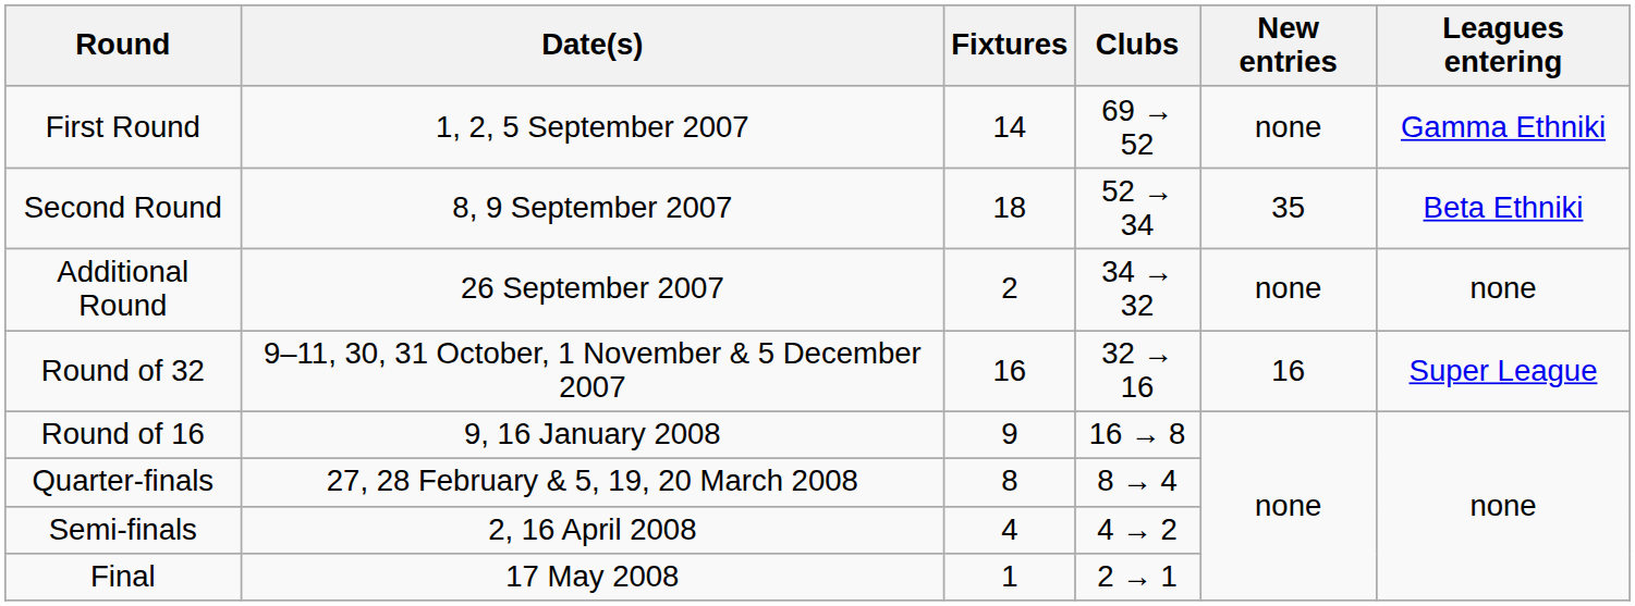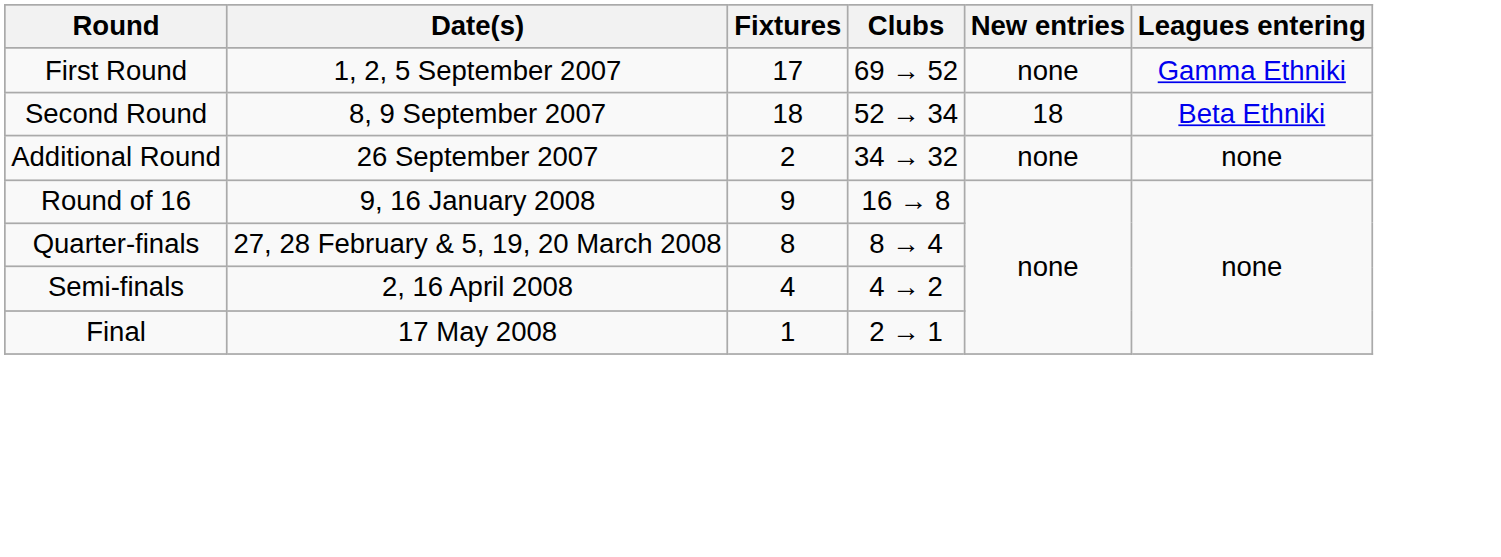 <table class="wikitable" style="text-align:center">
 <tr>
 <th>Round</th>
 <th>Date(s)</th>
 <th>Fixtures</th>
 <th>Clubs</th>
 <th>New entries</th>
 <th>Leagues entering</th>
 </tr>
 <tr>
 <td>First Round</td>
 <td>1, 2, 5 September 2007</td>
-<td>14</td>
+<td>17</td>
 <td>69 → 52</td>
 <td>none</td>
 <td><a href='#'>Gamma Ethniki</a></td>
 </tr>
 <tr>
 <td>Second Round</td>
 <td>8, 9 September 2007</td>
 <td>18</td>
 <td>52 → 34</td>
-<td>35</td>
+<td>18</td>
 <td><a href='#'>Beta Ethniki</a></td>
 </tr>
 <tr>
 <td>Additional Round</td>
 <td>26 September 2007</td>
 <td>2</td>
 <td>34 → 32</td>
 <td>none</td>
 <td>none</td>
-</tr>
-<tr>
-<td>Round of 32</td>
-<td>9–11, 30, 31 October, 1 November & 5 December 2007</td>
-<td>16</td>
-<td>32 → 16</td>
-<td>16</td>
-<td><a href='#'>Super League</a></td>
 </tr>
 <tr>
 <td>Round of 16</td>
 <td>9, 16 January 2008</td>
 <td>9</td>
 <td>16 → 8</td>
 <td rowspan=4>none</td>
 <td rowspan=4>none</td>
 </tr>
 <tr>
 <td>Quarter-finals</td>
 <td>27, 28 February & 5, 19, 20 March 2008</td>
 <td>8</td>
 <td>8 → 4</td>
 </tr>
 <tr>
 <td>Semi-finals</td>
 <td>2, 16 April 2008</td>
 <td>4</td>
 <td>4 → 2</td>
 </tr>
 <tr>
 <td>Final</td>
 <td>17 May 2008</td>
 <td>1</td>
 <td>2 → 1</td>
 </tr>
 </table>
